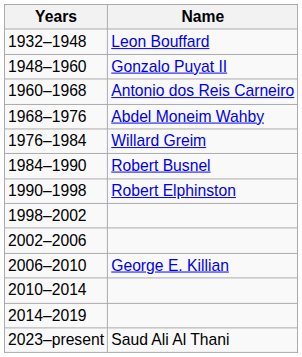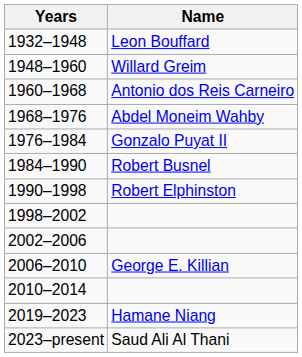 <table class="wikitable">
 <tr>
 <th scope="col">Years</th>
 <th scope="col">Name</th>
 </tr>
 <tr>
 <td>1932–1948</td>
 <td scope="row"> <a href='#'>Leon Bouffard</a></td>
 </tr>
 <tr>
 <td>1948–1960</td>
-<td scope="row"> <a href='#'>Gonzalo Puyat II</a></td>
+<td scope="row"> <a href='#'>Willard Greim</a></td>
 </tr>
 <tr>
 <td>1960–1968</td>
 <td scope="row"> <a href='#'>Antonio dos Reis Carneiro</a></td>
 </tr>
 <tr>
 <td>1968–1976</td>
 <td scope="row"> <a href='#'>Abdel Moneim Wahby</a></td>
 </tr>
 <tr>
 <td>1976–1984</td>
-<td scope="row"> <a href='#'>Willard Greim</a></td>
+<td scope="row"> <a href='#'>Gonzalo Puyat II</a></td>
 </tr>
 <tr>
 <td>1984–1990</td>
 <td scope="row"> <a href='#'>Robert Busnel</a></td>
 </tr>
 <tr>
 <td>1990–1998</td>
 <td scope="row"> <a href='#'>Robert Elphinston</a></td>
 </tr>
 <tr>
 <td>1998–2002</td>
 <td scope="row"> </td>
 </tr>
 <tr>
 <td>2002–2006</td>
 <td scope="row"> </td>
 </tr>
 <tr>
 <td>2006–2010</td>
 <td scope="row"> <a href='#'>George E. Killian</a></td>
 </tr>
 <tr>
 <td>2010–2014</td>
 <td scope="row"> </td>
 </tr>
 <tr>
-<td>2014–2019</td>
-<td scope="row"> </td>
+<td>2019–2023</td>
+<td scope="row"> <a href='#'>Hamane Niang</a></td>
 </tr>
 <tr>
 <td>2023–present</td>
 <td scope="row"> Saud Ali Al Thani</td>
 </tr>
 </table>
